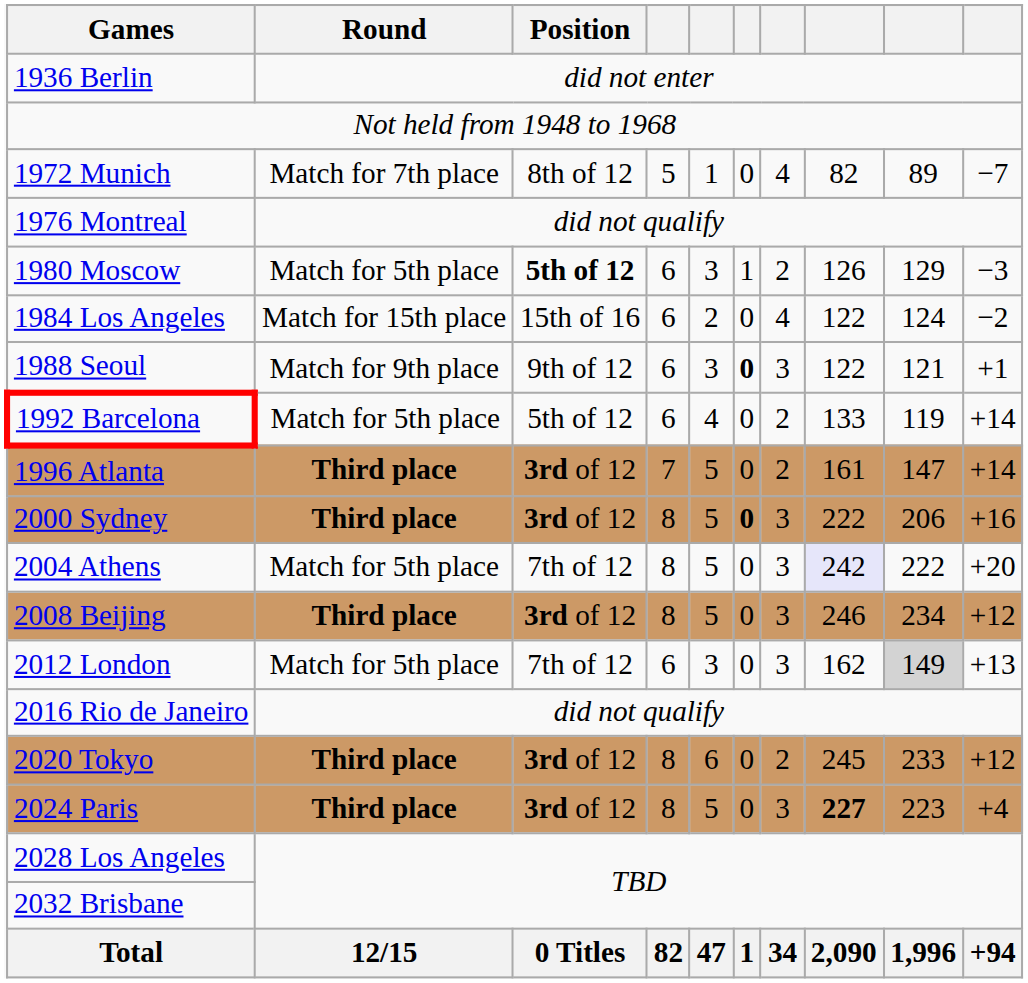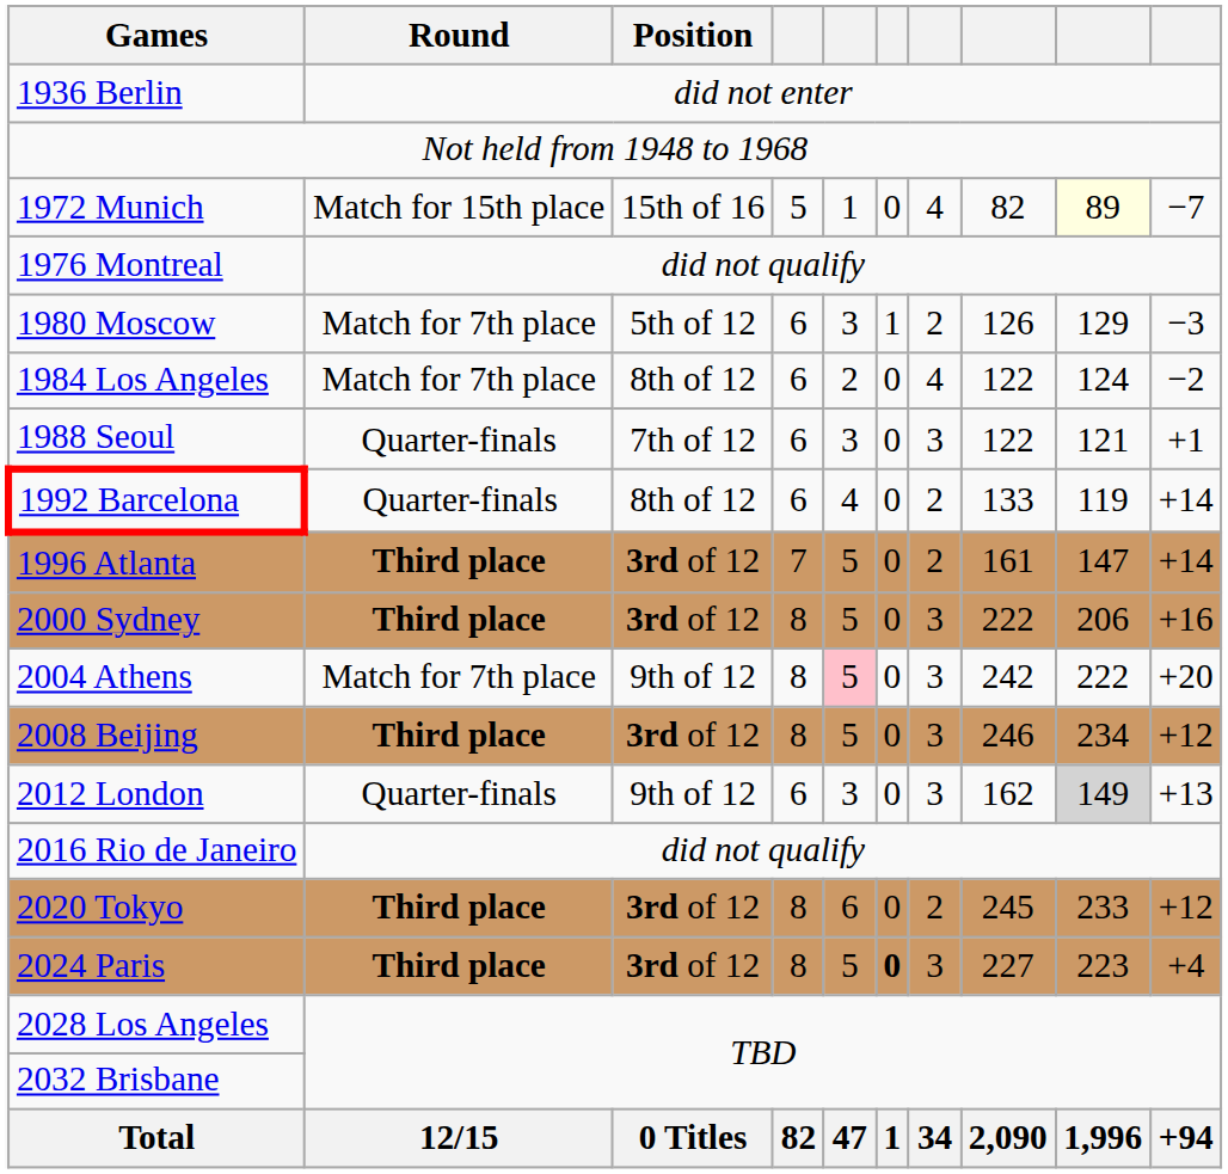 <table class="wikitable" style="text-align:center; font-size:90%;">
 <tr>
 <th>Games</th>
 <th>Round</th>
 <th>Position</th>
 <th></th>
 <th></th>
 <th></th>
 <th></th>
 <th></th>
 <th></th>
 <th></th>
 </tr>
 <tr>
 <td align=left> <a href='#'>1936 Berlin</a></td>
 <td colspan=9><em>did not enter</em></td>
 </tr>
 <tr>
 <td colspan=10><em>Not held from 1948 to 1968</em></td>
 </tr>
 <tr>
 <td align=left> <a href='#'>1972 Munich</a></td>
-<td>Match for 7th place</td>
-<td>8th of 12</td>
+<td>Match for 15th place</td>
+<td>15th of 16</td>
 <td>5</td>
 <td>1</td>
 <td>0</td>
 <td>4</td>
 <td>82</td>
-<td>89</td>
+<td style="background: lightyellow;">89</td>
 <td>−7</td>
 </tr>
 <tr>
 <td align=left> <a href='#'>1976 Montreal</a></td>
 <td colspan=9><em>did not qualify</em></td>
 </tr>
 <tr>
 <td align=left> <a href='#'>1980 Moscow</a></td>
-<td>Match for 5th place</td>
-<td><strong>5th of 12</strong></td>
+<td>Match for 7th place</td>
+<td>5th of 12</td>
 <td>6</td>
 <td>3</td>
 <td>1</td>
 <td>2</td>
 <td>126</td>
 <td>129</td>
 <td>−3</td>
 </tr>
 <tr>
 <td align=left> <a href='#'>1984 Los Angeles</a></td>
-<td>Match for 15th place</td>
-<td>15th of 16</td>
+<td>Match for 7th place</td>
+<td>8th of 12</td>
 <td>6</td>
 <td>2</td>
 <td>0</td>
 <td>4</td>
 <td>122</td>
 <td>124</td>
 <td>−2</td>
 </tr>
 <tr>
 <td align=left> <a href='#'>1988 Seoul</a></td>
-<td>Match for 9th place</td>
-<td>9th of 12</td>
+<td>Quarter-finals</td>
+<td>7th of 12</td>
 <td>6</td>
 <td>3</td>
-<td><strong>0</strong></td>
+<td>0</td>
 <td>3</td>
 <td>122</td>
 <td>121</td>
 <td>+1</td>
 </tr>
 <tr>
 <td align=left style="border: 3px solid red"> <a href='#'>1992 Barcelona</a></td>
-<td>Match for 5th place</td>
-<td>5th of 12</td>
+<td>Quarter-finals</td>
+<td>8th of 12</td>
 <td>6</td>
 <td>4</td>
 <td>0</td>
 <td>2</td>
 <td>133</td>
 <td>119</td>
 <td>+14</td>
 </tr>
 <tr style="background:#cc9966;">
 <td align=left> <a href='#'>1996 Atlanta</a></td>
 <td><strong>Third place</strong></td>
 <td><strong>3rd</strong> of 12</td>
 <td>7</td>
 <td>5</td>
 <td>0</td>
 <td>2</td>
 <td>161</td>
 <td>147</td>
 <td>+14</td>
 </tr>
 <tr style="background:#cc9966;">
 <td align=left> <a href='#'>2000 Sydney</a></td>
 <td><strong>Third place</strong></td>
 <td><strong>3rd</strong> of 12</td>
 <td>8</td>
 <td>5</td>
-<td><strong>0</strong></td>
+<td>0</td>
 <td>3</td>
 <td>222</td>
 <td>206</td>
 <td>+16</td>
 </tr>
 <tr>
 <td align=left> <a href='#'>2004 Athens</a></td>
-<td>Match for 5th place</td>
-<td>7th of 12</td>
+<td>Match for 7th place</td>
+<td>9th of 12</td>
 <td>8</td>
-<td>5</td>
+<td style="background: pink;">5</td>
 <td>0</td>
 <td>3</td>
-<td style="background: lavender;">242</td>
+<td>242</td>
 <td>222</td>
 <td>+20</td>
 </tr>
 <tr style="background:#cc9966;">
 <td align=left> <a href='#'>2008 Beijing</a></td>
 <td><strong>Third place</strong></td>
 <td><strong>3rd</strong> of 12</td>
 <td>8</td>
 <td>5</td>
 <td>0</td>
 <td>3</td>
 <td>246</td>
 <td>234</td>
 <td>+12</td>
 </tr>
 <tr>
 <td align=left> <a href='#'>2012 London</a></td>
-<td>Match for 5th place</td>
-<td>7th of 12</td>
+<td>Quarter-finals</td>
+<td>9th of 12</td>
 <td>6</td>
 <td>3</td>
 <td>0</td>
 <td>3</td>
 <td>162</td>
 <td style="background: lightgrey;">149</td>
 <td>+13</td>
 </tr>
 <tr>
 <td align=left> <a href='#'>2016 Rio de Janeiro</a></td>
 <td colspan="9"><em>did not qualify</em></td>
 </tr>
 <tr style="background:#cc9966;">
 <td align=left> <a href='#'>2020 Tokyo</a></td>
 <td><strong>Third place</strong></td>
 <td><strong>3rd</strong> of 12</td>
 <td>8</td>
 <td>6</td>
 <td>0</td>
 <td>2</td>
 <td>245</td>
 <td>233</td>
 <td>+12</td>
 </tr>
 <tr style="background:#cc9966;">
 <td align=left> <a href='#'>2024 Paris</a></td>
 <td><strong>Third place</strong></td>
 <td><strong>3rd</strong> of 12</td>
 <td>8</td>
 <td>5</td>
-<td>0</td>
+<td><strong>0</strong></td>
 <td>3</td>
-<td><strong>227</strong></td>
+<td>227</td>
 <td>223</td>
 <td>+4</td>
 </tr>
 <tr>
 <td align=left> <a href='#'>2028 Los Angeles</a></td>
 <td colspan=9 rowspan=2><em>TBD</em></td>
 </tr>
 <tr>
 <td align=left> <a href='#'>2032 Brisbane</a></td>
 </tr>
 <tr>
 <th>Total</th>
 <th>12/15</th>
 <th>0 Titles</th>
 <th>82</th>
 <th>47</th>
 <th>1</th>
 <th>34</th>
 <th>2,090</th>
 <th>1,996</th>
 <th>+94</th>
 </tr>
 </table>
